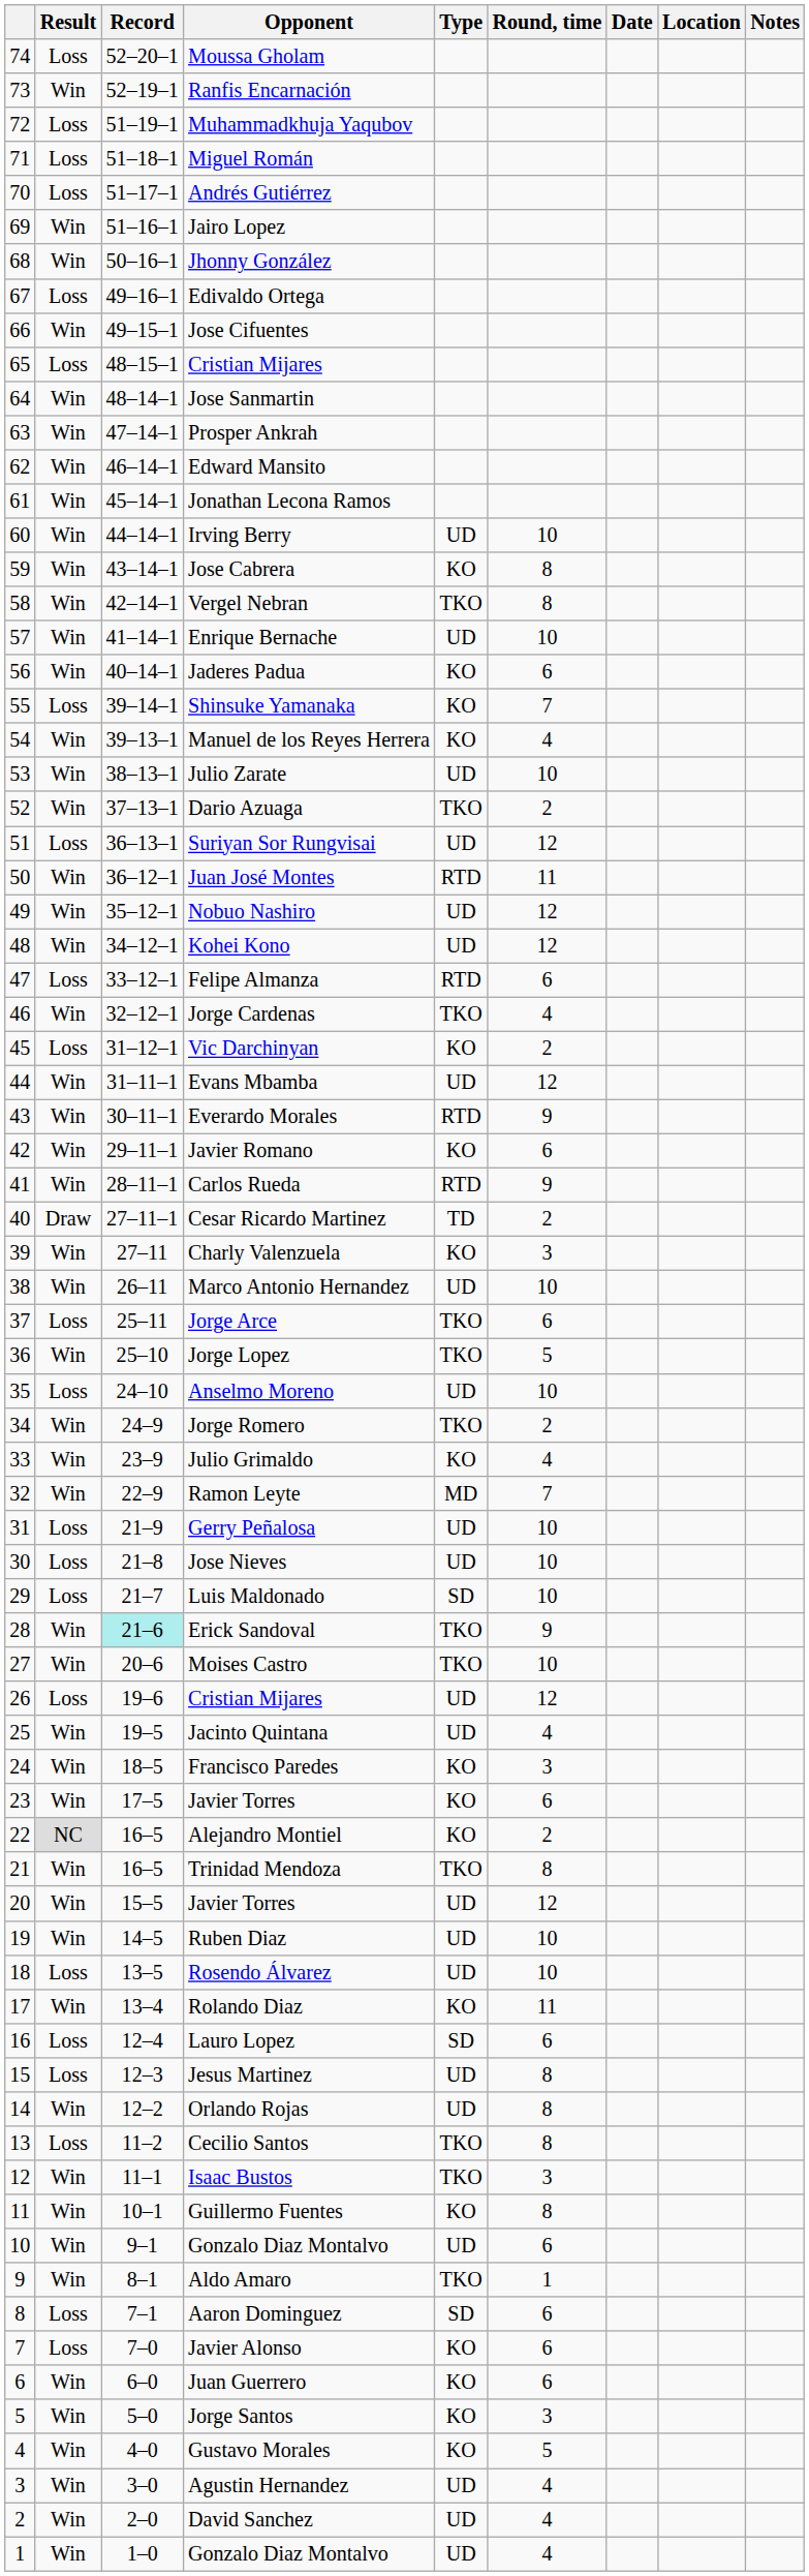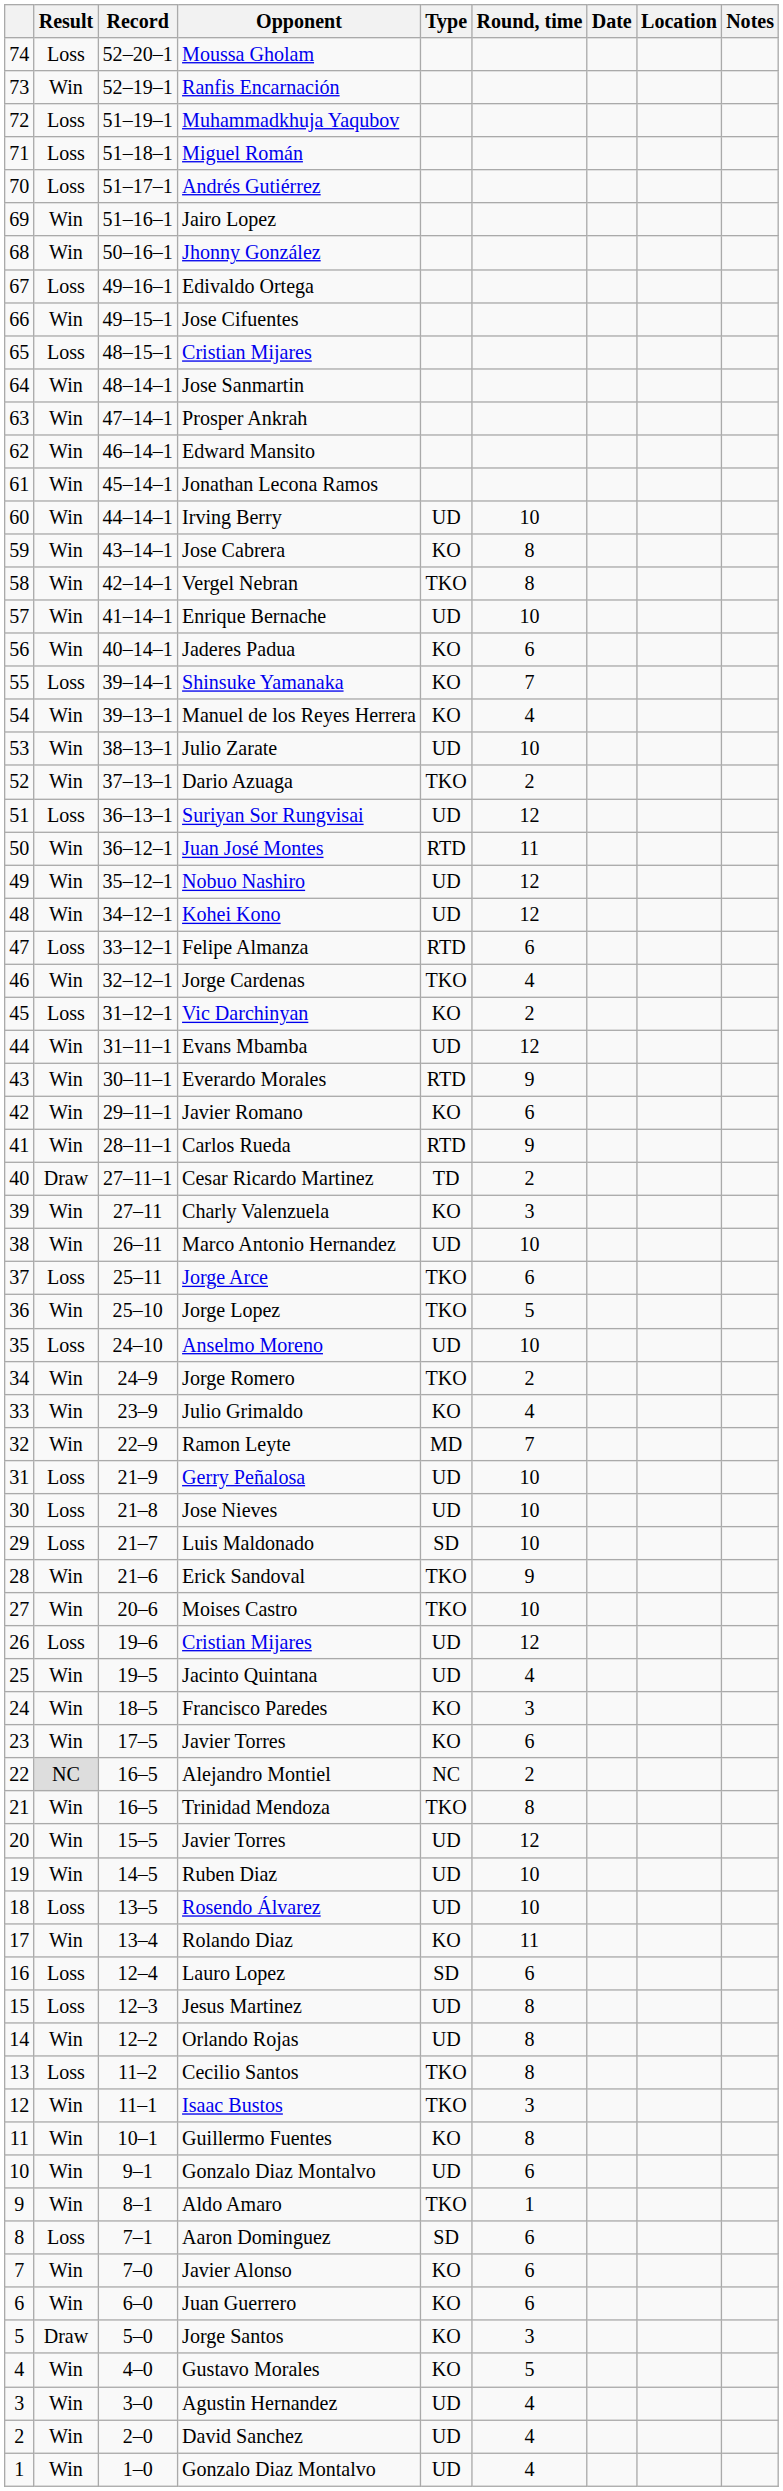 <table class="wikitable" style="text-align:center; font-size:95%">
 <tr>
 <th></th>
 <th>Result</th>
 <th>Record</th>
 <th>Opponent</th>
 <th>Type</th>
 <th>Round, time</th>
 <th>Date</th>
 <th>Location</th>
 <th>Notes</th>
 </tr>
 <tr>
 <td>74</td>
 <td>Loss</td>
 <td>52–20–1  </td>
 <td align=left> <a href='#'>Moussa Gholam</a></td>
 <td></td>
 <td></td>
 <td></td>
 <td align=left> </td>
 <td align=left></td>
 </tr>
 <tr>
 <td>73</td>
 <td>Win</td>
 <td>52–19–1 </td>
 <td align=left> <a href='#'>Ranfis Encarnación</a></td>
 <td></td>
 <td></td>
 <td></td>
 <td align=left> </td>
 <td align=left></td>
 </tr>
 <tr>
 <td>72</td>
 <td>Loss</td>
 <td>51–19–1 </td>
 <td align=left> <a href='#'>Muhammadkhuja Yaqubov</a></td>
 <td></td>
 <td></td>
 <td></td>
 <td align=left> </td>
 <td align=left></td>
 </tr>
 <tr>
 <td>71</td>
 <td>Loss</td>
 <td>51–18–1 </td>
 <td align=left> <a href='#'>Miguel Román</a></td>
 <td></td>
 <td></td>
 <td></td>
 <td align=left> </td>
 <td align=left></td>
 </tr>
 <tr>
 <td>70</td>
 <td>Loss</td>
 <td>51–17–1 </td>
 <td align=left> <a href='#'>Andrés Gutiérrez</a></td>
 <td></td>
 <td></td>
 <td></td>
 <td align=left> </td>
 <td align=left></td>
 </tr>
 <tr>
 <td>69</td>
 <td>Win</td>
 <td>51–16–1 </td>
 <td align=left> Jairo Lopez</td>
 <td></td>
 <td></td>
 <td></td>
 <td align=left> </td>
 <td align=left></td>
 </tr>
 <tr>
 <td>68</td>
 <td>Win</td>
 <td>50–16–1  </td>
 <td align=left> <a href='#'>Jhonny González</a></td>
 <td></td>
 <td></td>
 <td></td>
 <td align=left> </td>
 <td align=left></td>
 </tr>
 <tr>
 <td>67</td>
 <td>Loss</td>
 <td>49–16–1 </td>
 <td align=left> Edivaldo Ortega</td>
 <td></td>
 <td></td>
 <td></td>
 <td align=left> </td>
 <td align=left></td>
 </tr>
 <tr>
 <td>66</td>
 <td>Win</td>
 <td>49–15–1 </td>
 <td align=left> Jose Cifuentes</td>
 <td></td>
 <td></td>
 <td></td>
 <td align=left> </td>
 <td align=left></td>
 </tr>
 <tr>
 <td>65</td>
 <td>Loss</td>
 <td>48–15–1 </td>
 <td align=left> <a href='#'>Cristian Mijares</a></td>
 <td></td>
 <td></td>
 <td></td>
 <td align=left> </td>
 <td align=left></td>
 </tr>
 <tr>
 <td>64</td>
 <td>Win</td>
 <td>48–14–1 </td>
 <td align=left> Jose Sanmartin</td>
 <td></td>
 <td></td>
 <td></td>
 <td align=left> </td>
 <td align=left></td>
 </tr>
 <tr>
 <td>63</td>
 <td>Win</td>
 <td>47–14–1 </td>
 <td align=left> Prosper Ankrah</td>
 <td></td>
 <td></td>
 <td></td>
 <td align=left> </td>
 <td align=left></td>
 </tr>
 <tr>
 <td>62</td>
 <td>Win</td>
 <td>46–14–1 </td>
 <td align=left> Edward Mansito</td>
 <td></td>
 <td></td>
 <td></td>
 <td align=left> </td>
 <td align=left></td>
 </tr>
 <tr>
 <td>61</td>
 <td>Win</td>
 <td>45–14–1 </td>
 <td align=left> Jonathan Lecona Ramos</td>
 <td></td>
 <td></td>
 <td></td>
 <td align=left> </td>
 <td align=left></td>
 </tr>
 <tr>
 <td>60</td>
 <td>Win</td>
 <td>44–14–1 </td>
 <td align=left> Irving Berry</td>
 <td>UD</td>
 <td>10</td>
 <td></td>
 <td align=left> </td>
 <td align=left></td>
 </tr>
 <tr>
 <td>59</td>
 <td>Win</td>
 <td>43–14–1 </td>
 <td align=left> Jose Cabrera</td>
 <td>KO</td>
 <td>8 </td>
 <td></td>
 <td align=left> </td>
 <td align=left></td>
 </tr>
 <tr>
 <td>58</td>
 <td>Win</td>
 <td>42–14–1 </td>
 <td align=left> Vergel Nebran</td>
 <td>TKO</td>
 <td>8 </td>
 <td></td>
 <td align=left> </td>
 <td align=left></td>
 </tr>
 <tr>
 <td>57</td>
 <td>Win</td>
 <td>41–14–1 </td>
 <td align=left> Enrique Bernache</td>
 <td>UD</td>
 <td>10</td>
 <td></td>
 <td align=left> </td>
 <td align=left></td>
 </tr>
 <tr>
 <td>56</td>
 <td>Win</td>
 <td>40–14–1 </td>
 <td align=left> Jaderes Padua</td>
 <td>KO</td>
 <td>6 </td>
 <td></td>
 <td align=left> </td>
 <td align=left></td>
 </tr>
 <tr>
 <td>55</td>
 <td>Loss</td>
 <td>39–14–1 </td>
 <td align=left> <a href='#'>Shinsuke Yamanaka</a></td>
 <td>KO</td>
 <td>7 </td>
 <td></td>
 <td align=left> </td>
 <td align=left></td>
 </tr>
 <tr>
 <td>54</td>
 <td>Win</td>
 <td>39–13–1 </td>
 <td align=left> Manuel de los Reyes Herrera</td>
 <td>KO</td>
 <td>4 </td>
 <td></td>
 <td align=left> </td>
 <td align=left></td>
 </tr>
 <tr>
 <td>53</td>
 <td>Win</td>
 <td>38–13–1 </td>
 <td align=left> Julio Zarate</td>
 <td>UD</td>
 <td>10</td>
 <td></td>
 <td align=left> </td>
 <td align=left></td>
 </tr>
 <tr>
 <td>52</td>
 <td>Win</td>
 <td>37–13–1 </td>
 <td align=left> Dario Azuaga</td>
 <td>TKO</td>
 <td>2 </td>
 <td></td>
 <td align=left> </td>
 <td align=left></td>
 </tr>
 <tr>
 <td>51</td>
 <td>Loss</td>
 <td>36–13–1 </td>
 <td align=left> <a href='#'>Suriyan Sor Rungvisai</a></td>
 <td>UD</td>
 <td>12</td>
 <td></td>
 <td align=left> </td>
 <td align=left></td>
 </tr>
 <tr>
 <td>50</td>
 <td>Win</td>
 <td>36–12–1 </td>
 <td align=left> <a href='#'>Juan José Montes</a></td>
 <td>RTD</td>
 <td>11 </td>
 <td></td>
 <td align=left> </td>
 <td align=left></td>
 </tr>
 <tr>
 <td>49</td>
 <td>Win</td>
 <td>35–12–1 </td>
 <td align=left> <a href='#'>Nobuo Nashiro</a></td>
 <td>UD</td>
 <td>12</td>
 <td></td>
 <td align=left> </td>
 <td align=left></td>
 </tr>
 <tr>
 <td>48</td>
 <td>Win</td>
 <td>34–12–1 </td>
 <td align=left> <a href='#'>Kohei Kono</a></td>
 <td>UD</td>
 <td>12</td>
 <td></td>
 <td align=left> </td>
 <td align=left></td>
 </tr>
 <tr>
 <td>47</td>
 <td>Loss</td>
 <td>33–12–1 </td>
 <td align=left> Felipe Almanza</td>
 <td>RTD</td>
 <td>6 </td>
 <td></td>
 <td align=left> </td>
 <td align=left></td>
 </tr>
 <tr>
 <td>46</td>
 <td>Win</td>
 <td>32–12–1 </td>
 <td align=left> Jorge Cardenas</td>
 <td>TKO</td>
 <td>4 </td>
 <td></td>
 <td align=left> </td>
 <td align=left></td>
 </tr>
 <tr>
 <td>45</td>
 <td>Loss</td>
 <td>31–12–1 </td>
 <td align=left> <a href='#'>Vic Darchinyan</a></td>
 <td>KO</td>
 <td>2 </td>
 <td></td>
 <td align=left> </td>
 <td align=left></td>
 </tr>
 <tr>
 <td>44</td>
 <td>Win</td>
 <td>31–11–1 </td>
 <td align=left> Evans Mbamba</td>
 <td>UD</td>
 <td>12</td>
 <td></td>
 <td align=left> </td>
 <td align=left></td>
 </tr>
 <tr>
 <td>43</td>
 <td>Win</td>
 <td>30–11–1 </td>
 <td align=left> Everardo Morales</td>
 <td>RTD</td>
 <td>9 </td>
 <td></td>
 <td align=left> </td>
 <td align=left></td>
 </tr>
 <tr>
 <td>42</td>
 <td>Win</td>
 <td>29–11–1 </td>
 <td align=left> Javier Romano</td>
 <td>KO</td>
 <td>6 </td>
 <td></td>
 <td align=left> </td>
 <td align=left></td>
 </tr>
 <tr>
 <td>41</td>
 <td>Win</td>
 <td>28–11–1 </td>
 <td align=left> Carlos Rueda</td>
 <td>RTD</td>
 <td>9 </td>
 <td></td>
 <td align=left> </td>
 <td align=left></td>
 </tr>
 <tr>
 <td>40</td>
 <td>Draw</td>
 <td>27–11–1 </td>
 <td align=left> Cesar Ricardo Martinez</td>
 <td>TD</td>
 <td>2 </td>
 <td></td>
 <td align=left> </td>
 <td align=left></td>
 </tr>
 <tr>
 <td>39</td>
 <td>Win</td>
 <td>27–11 </td>
 <td align=left> Charly Valenzuela</td>
 <td>KO</td>
 <td>3 </td>
 <td></td>
 <td align=left> </td>
 <td align=left></td>
 </tr>
 <tr>
 <td>38</td>
 <td>Win</td>
 <td>26–11 </td>
 <td align=left> Marco Antonio Hernandez</td>
 <td>UD</td>
 <td>10</td>
 <td></td>
 <td align=left> </td>
 <td align=left></td>
 </tr>
 <tr>
 <td>37</td>
 <td>Loss</td>
 <td>25–11 </td>
 <td align=left> <a href='#'>Jorge Arce</a></td>
 <td>TKO</td>
 <td>6 </td>
 <td></td>
 <td align=left> </td>
 <td align=left></td>
 </tr>
 <tr>
 <td>36</td>
 <td>Win</td>
 <td>25–10 </td>
 <td align=left> Jorge Lopez</td>
 <td>TKO</td>
 <td>5 </td>
 <td></td>
 <td align=left> </td>
 <td align=left></td>
 </tr>
 <tr>
 <td>35</td>
 <td>Loss</td>
 <td>24–10 </td>
 <td align=left> <a href='#'>Anselmo Moreno</a></td>
 <td>UD</td>
 <td>10</td>
 <td></td>
 <td align=left> </td>
 <td align=left></td>
 </tr>
 <tr>
 <td>34</td>
 <td>Win</td>
 <td>24–9 </td>
 <td align=left> Jorge Romero</td>
 <td>TKO</td>
 <td>2 </td>
 <td></td>
 <td align=left> </td>
 <td align=left></td>
 </tr>
 <tr>
 <td>33</td>
 <td>Win</td>
 <td>23–9 </td>
 <td align=left> Julio Grimaldo</td>
 <td>KO</td>
 <td>4 </td>
 <td></td>
 <td align=left> </td>
 <td align=left></td>
 </tr>
 <tr>
 <td>32</td>
 <td>Win</td>
 <td>22–9 </td>
 <td align=left> Ramon Leyte</td>
 <td>MD</td>
 <td>7 </td>
 <td></td>
 <td align=left> </td>
 <td align=left></td>
 </tr>
 <tr>
 <td>31</td>
 <td>Loss</td>
 <td>21–9 </td>
 <td align=left> <a href='#'>Gerry Peñalosa</a></td>
 <td>UD</td>
 <td>10</td>
 <td></td>
 <td align=left> </td>
 <td align=left></td>
 </tr>
 <tr>
 <td>30</td>
 <td>Loss</td>
 <td>21–8 </td>
 <td align=left> Jose Nieves</td>
 <td>UD</td>
 <td>10</td>
 <td></td>
 <td align=left> </td>
 <td align=left></td>
 </tr>
 <tr>
 <td>29</td>
 <td>Loss</td>
 <td>21–7 </td>
 <td align=left> Luis Maldonado</td>
 <td>SD</td>
 <td>10</td>
 <td></td>
 <td align=left> </td>
 <td align=left></td>
 </tr>
 <tr>
 <td>28</td>
 <td>Win</td>
-<td style="background: paleturquoise;">21–6 </td>
+<td>21–6 </td>
 <td align=left> Erick Sandoval</td>
 <td>TKO</td>
 <td>9 </td>
 <td></td>
 <td align=left> </td>
 <td align=left></td>
 </tr>
 <tr>
 <td>27</td>
 <td>Win</td>
 <td>20–6 </td>
 <td align=left> Moises Castro</td>
 <td>TKO</td>
 <td>10 </td>
 <td></td>
 <td align=left> </td>
 <td align=left></td>
 </tr>
 <tr>
 <td>26</td>
 <td>Loss</td>
 <td>19–6 </td>
 <td align=left> <a href='#'>Cristian Mijares</a></td>
 <td>UD</td>
 <td>12</td>
 <td></td>
 <td align=left> </td>
 <td align=left></td>
 </tr>
 <tr>
 <td>25</td>
 <td>Win</td>
 <td>19–5 </td>
 <td align=left> Jacinto Quintana</td>
 <td>UD</td>
 <td>4</td>
 <td></td>
 <td align=left> </td>
 <td align=left></td>
 </tr>
 <tr>
 <td>24</td>
 <td>Win</td>
 <td>18–5 </td>
 <td align=left> Francisco Paredes</td>
 <td>KO</td>
 <td>3 </td>
 <td></td>
 <td align=left> </td>
 <td align=left></td>
 </tr>
 <tr>
 <td>23</td>
 <td>Win</td>
 <td>17–5 </td>
 <td align=left> Javier Torres</td>
 <td>KO</td>
 <td>6 </td>
 <td></td>
 <td align=left> </td>
 <td align=left></td>
 </tr>
 <tr>
 <td>22</td>
 <td style="background: #DDDDDD">NC</td>
 <td>16–5 </td>
 <td align=left> Alejandro Montiel</td>
-<td>KO</td>
+<td>NC</td>
 <td>2 </td>
 <td></td>
 <td align=left> </td>
 <td align=left></td>
 </tr>
 <tr>
 <td>21</td>
 <td>Win</td>
 <td>16–5</td>
 <td align=left> Trinidad Mendoza</td>
 <td>TKO</td>
 <td>8 </td>
 <td></td>
 <td align=left> </td>
 <td align=left></td>
 </tr>
 <tr>
 <td>20</td>
 <td>Win</td>
 <td>15–5</td>
 <td align=left> Javier Torres</td>
 <td>UD</td>
 <td>12</td>
 <td></td>
 <td align=left> </td>
 <td align=left></td>
 </tr>
 <tr>
 <td>19</td>
 <td>Win</td>
 <td>14–5</td>
 <td align=left> Ruben Diaz</td>
 <td>UD</td>
 <td>10</td>
 <td></td>
 <td align=left> </td>
 <td align=left></td>
 </tr>
 <tr>
 <td>18</td>
 <td>Loss</td>
 <td>13–5</td>
 <td align=left> <a href='#'>Rosendo Álvarez</a></td>
 <td>UD</td>
 <td>10</td>
 <td></td>
 <td align=left> </td>
 <td align=left></td>
 </tr>
 <tr>
 <td>17</td>
 <td>Win</td>
 <td>13–4</td>
 <td align=left> Rolando Diaz</td>
 <td>KO</td>
 <td>11 </td>
 <td></td>
 <td align=left> </td>
 <td align=left></td>
 </tr>
 <tr>
 <td>16</td>
 <td>Loss</td>
 <td>12–4</td>
 <td align=left> Lauro Lopez</td>
 <td>SD</td>
 <td>6</td>
 <td></td>
 <td align=left> </td>
 <td align=left></td>
 </tr>
 <tr>
 <td>15</td>
 <td>Loss</td>
 <td>12–3</td>
 <td align=left> Jesus Martinez</td>
 <td>UD</td>
 <td>8</td>
 <td></td>
 <td align=left> </td>
 <td align=left></td>
 </tr>
 <tr>
 <td>14</td>
 <td>Win</td>
 <td>12–2</td>
 <td align=left> Orlando Rojas</td>
 <td>UD</td>
 <td>8</td>
 <td></td>
 <td align=left> </td>
 <td align=left></td>
 </tr>
 <tr>
 <td>13</td>
 <td>Loss</td>
 <td>11–2</td>
 <td align=left> Cecilio Santos</td>
 <td>TKO</td>
 <td>8</td>
 <td></td>
 <td align=left> </td>
 <td align=left></td>
 </tr>
 <tr>
 <td>12</td>
 <td>Win</td>
 <td>11–1</td>
 <td align=left> <a href='#'>Isaac Bustos</a></td>
 <td>TKO</td>
 <td>3 </td>
 <td></td>
 <td align=left> </td>
 <td align=left></td>
 </tr>
 <tr>
 <td>11</td>
 <td>Win</td>
 <td>10–1</td>
 <td align=left> Guillermo Fuentes</td>
 <td>KO</td>
 <td>8 </td>
 <td></td>
 <td align=left> </td>
 <td align=left></td>
 </tr>
 <tr>
 <td>10</td>
 <td>Win</td>
 <td>9–1</td>
 <td align=left> Gonzalo Diaz Montalvo</td>
 <td>UD</td>
 <td>6</td>
 <td></td>
 <td align=left> </td>
 <td align=left></td>
 </tr>
 <tr>
 <td>9</td>
 <td>Win</td>
 <td>8–1</td>
 <td align=left> Aldo Amaro</td>
 <td>TKO</td>
 <td>1 </td>
 <td></td>
 <td align=left> </td>
 <td align=left></td>
 </tr>
 <tr>
 <td>8</td>
 <td>Loss</td>
 <td>7–1</td>
 <td align=left> Aaron Dominguez</td>
 <td>SD</td>
 <td>6</td>
 <td></td>
 <td align=left> </td>
 <td align=left></td>
 </tr>
 <tr>
 <td>7</td>
-<td>Loss</td>
+<td>Win</td>
 <td>7–0</td>
 <td align=left> Javier Alonso</td>
 <td>KO</td>
 <td>6 </td>
 <td></td>
 <td align=left> </td>
 <td align=left></td>
 </tr>
 <tr>
 <td>6</td>
 <td>Win</td>
 <td>6–0</td>
 <td align=left> Juan Guerrero</td>
 <td>KO</td>
 <td>6 </td>
 <td></td>
 <td align=left> </td>
 <td align=left></td>
 </tr>
 <tr>
 <td>5</td>
-<td>Win</td>
+<td>Draw</td>
 <td>5–0</td>
 <td align=left> Jorge Santos</td>
 <td>KO</td>
 <td>3 </td>
 <td></td>
 <td align=left> </td>
 <td align=left></td>
 </tr>
 <tr>
 <td>4</td>
 <td>Win</td>
 <td>4–0</td>
 <td align=left> Gustavo Morales</td>
 <td>KO</td>
 <td>5 </td>
 <td></td>
 <td align=left> </td>
 <td align=left></td>
 </tr>
 <tr>
 <td>3</td>
 <td>Win</td>
 <td>3–0</td>
 <td align=left> Agustin Hernandez</td>
 <td>UD</td>
 <td>4</td>
 <td></td>
 <td align=left> </td>
 <td align=left></td>
 </tr>
 <tr>
 <td>2</td>
 <td>Win</td>
 <td>2–0</td>
 <td align=left> David Sanchez</td>
 <td>UD</td>
 <td>4</td>
 <td></td>
 <td align=left> </td>
 <td align=left></td>
 </tr>
 <tr>
 <td>1</td>
 <td>Win</td>
 <td>1–0</td>
 <td align=left> Gonzalo Diaz Montalvo</td>
 <td>UD</td>
 <td>4</td>
 <td></td>
 <td align=left> </td>
 <td align=left></td>
 </tr>
 </table>
